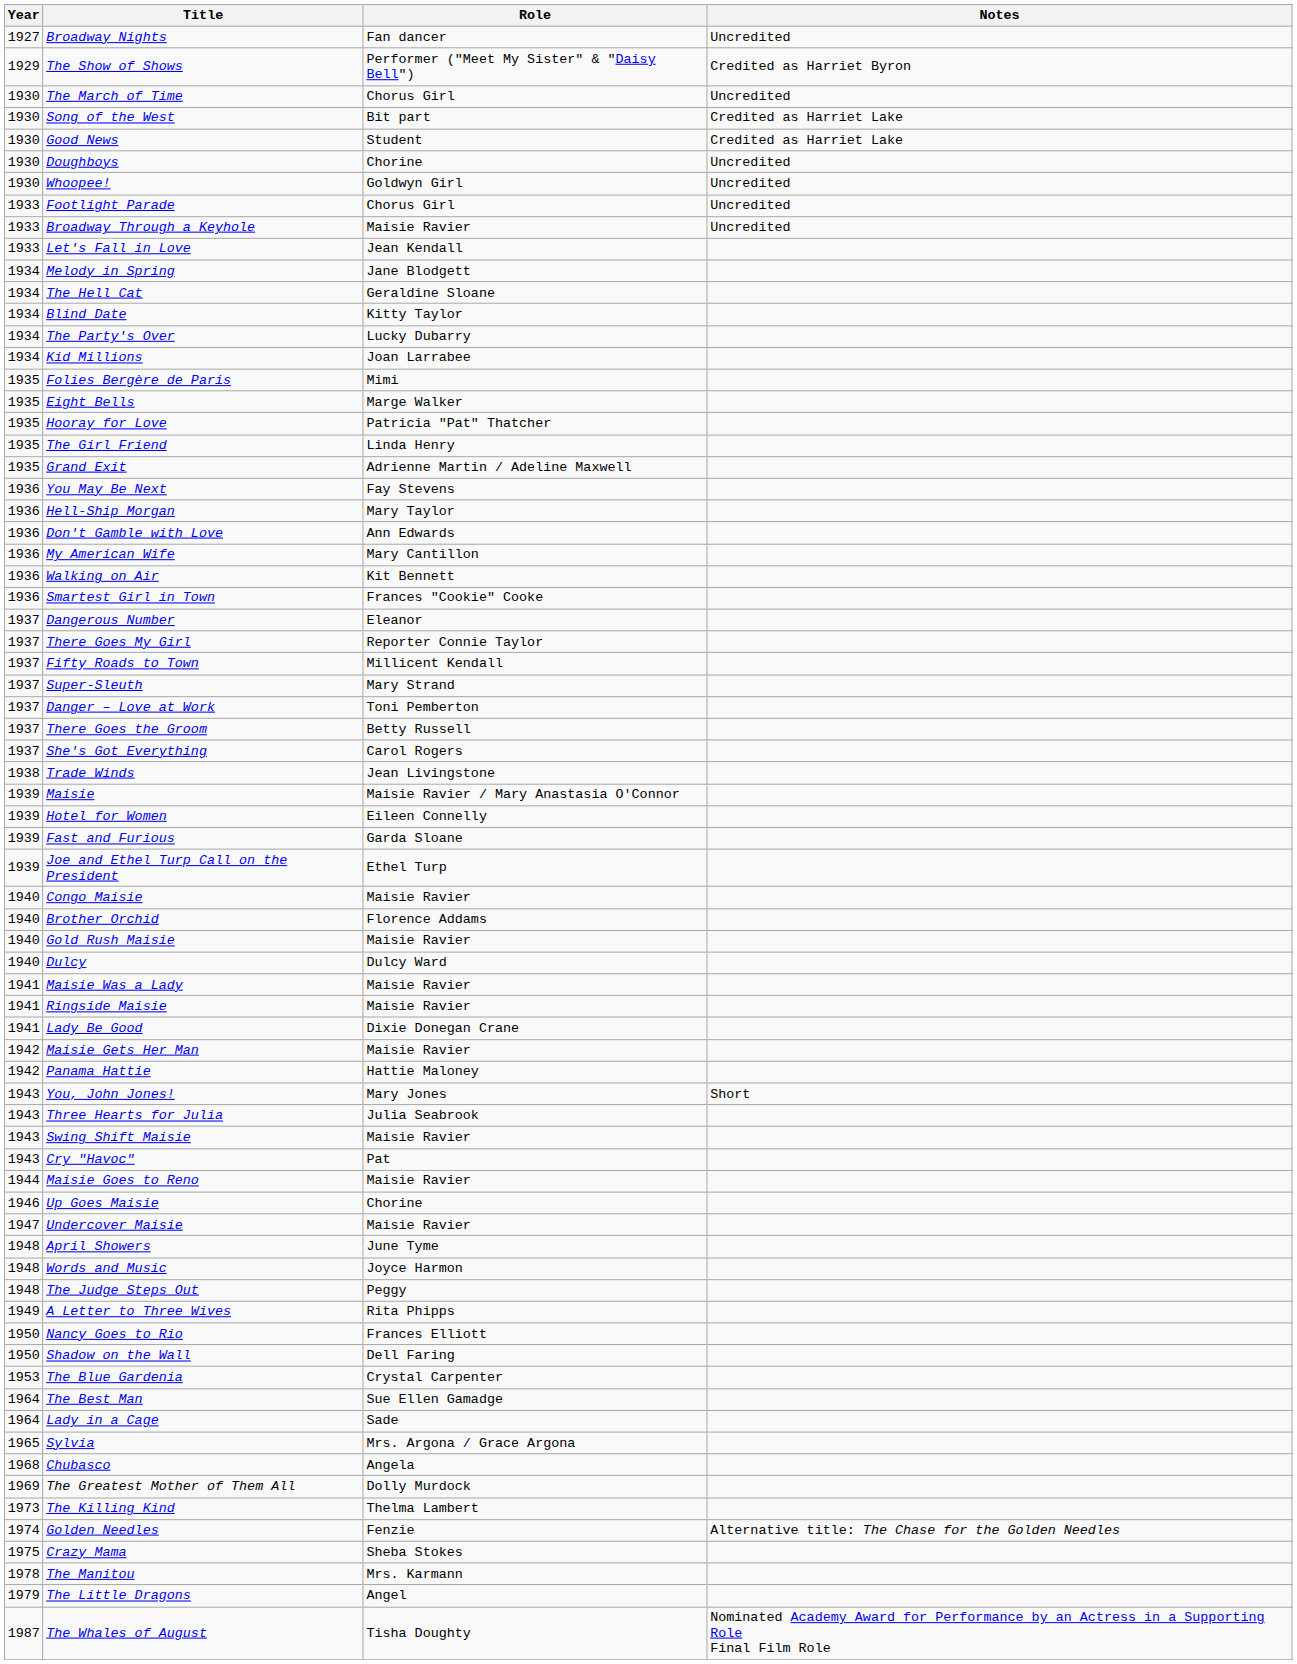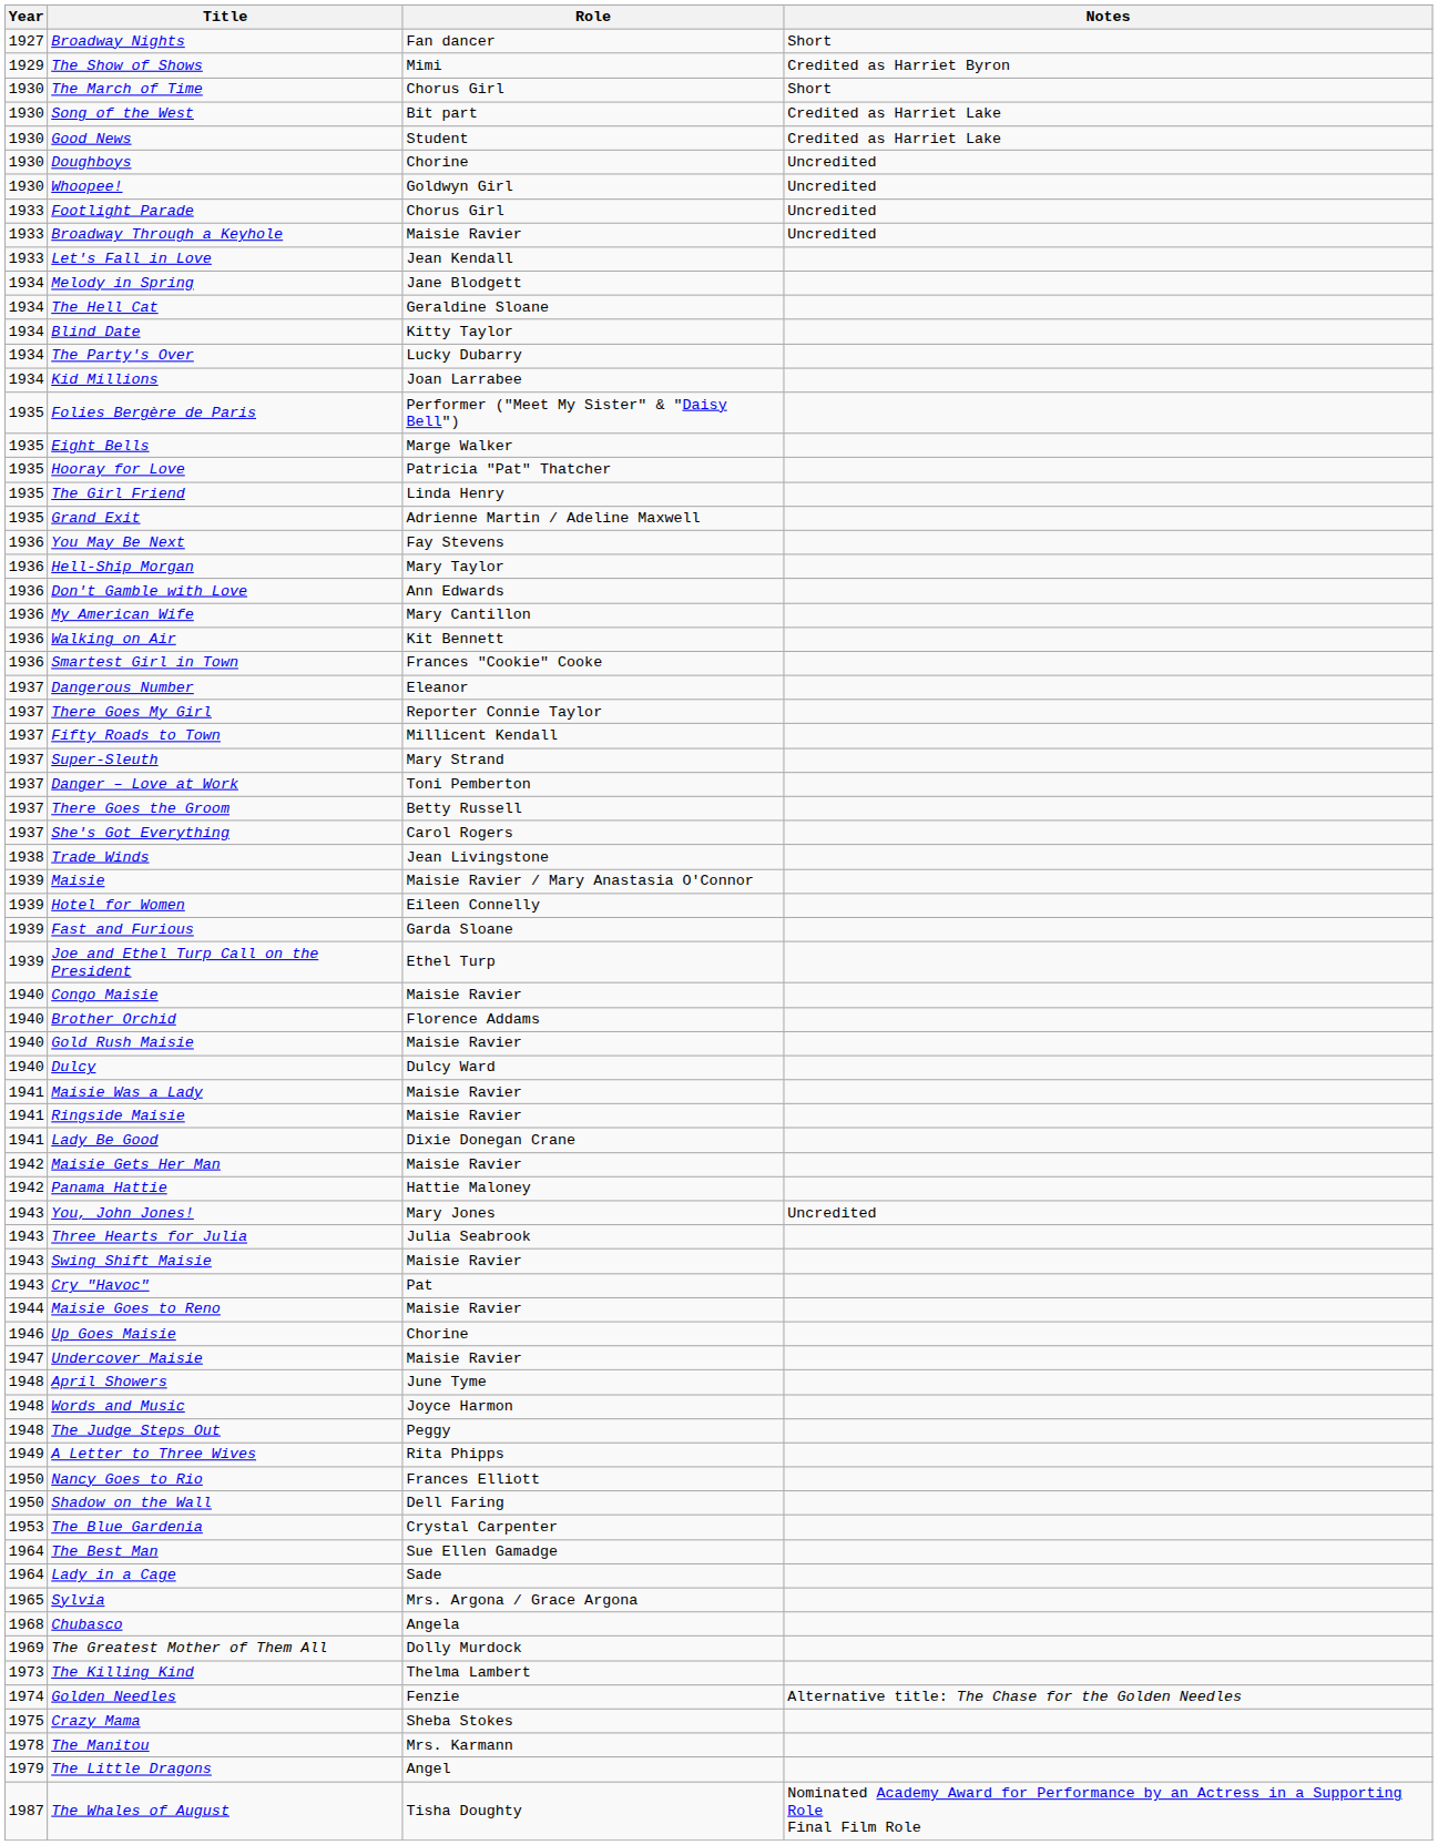 <table class="wikitable sortable">
 <tr>
 <th>Year</th>
 <th>Title</th>
 <th>Role</th>
 <th class="unsortable">Notes</th>
 </tr>
 <tr>
 <td>1927</td>
 <td><em><a href='#'>Broadway Nights</a></em></td>
 <td>Fan dancer</td>
-<td>Uncredited</td>
+<td>Short</td>
 </tr>
 <tr>
 <td>1929</td>
 <td><em><a href='#'>The Show of Shows</a></em></td>
-<td>Performer ("Meet My Sister" & "<a href='#'>Daisy Bell</a>")</td>
+<td>Mimi</td>
 <td>Credited as Harriet Byron</td>
 </tr>
 <tr>
 <td>1930</td>
 <td><em><a href='#'>The March of Time</a></em></td>
 <td>Chorus Girl</td>
-<td>Uncredited</td>
+<td>Short</td>
 </tr>
 <tr>
 <td>1930</td>
 <td><em><a href='#'>Song of the West</a></em></td>
 <td>Bit part</td>
 <td>Credited as Harriet Lake</td>
 </tr>
 <tr>
 <td>1930</td>
 <td><em><a href='#'>Good News</a></em></td>
 <td>Student</td>
 <td>Credited as Harriet Lake</td>
 </tr>
 <tr>
 <td>1930</td>
 <td><em><a href='#'>Doughboys</a></em></td>
 <td>Chorine</td>
 <td>Uncredited</td>
 </tr>
 <tr>
 <td>1930</td>
 <td><em><a href='#'>Whoopee!</a></em></td>
 <td>Goldwyn Girl</td>
 <td>Uncredited</td>
 </tr>
 <tr>
 <td>1933</td>
 <td><em><a href='#'>Footlight Parade</a></em></td>
 <td>Chorus Girl</td>
 <td>Uncredited</td>
 </tr>
 <tr>
 <td>1933</td>
 <td><em><a href='#'>Broadway Through a Keyhole</a></em></td>
 <td>Maisie Ravier</td>
 <td>Uncredited</td>
 </tr>
 <tr>
 <td>1933</td>
 <td><em><a href='#'>Let's Fall in Love</a></em></td>
 <td>Jean Kendall</td>
 <td></td>
 </tr>
 <tr>
 <td>1934</td>
 <td><em><a href='#'>Melody in Spring</a></em></td>
 <td>Jane Blodgett</td>
 <td></td>
 </tr>
 <tr>
 <td>1934</td>
 <td><em><a href='#'>The Hell Cat</a></em></td>
 <td>Geraldine Sloane</td>
 <td></td>
 </tr>
 <tr>
 <td>1934</td>
 <td><em><a href='#'>Blind Date</a></em></td>
 <td>Kitty Taylor</td>
 <td></td>
 </tr>
 <tr>
 <td>1934</td>
 <td><em><a href='#'>The Party's Over</a></em></td>
 <td>Lucky Dubarry</td>
 <td></td>
 </tr>
 <tr>
 <td>1934</td>
 <td><em><a href='#'>Kid Millions</a></em></td>
 <td>Joan Larrabee</td>
 <td></td>
 </tr>
 <tr>
 <td>1935</td>
 <td><em><a href='#'>Folies Bergère de Paris</a></em></td>
-<td>Mimi</td>
+<td>Performer ("Meet My Sister" & "<a href='#'>Daisy Bell</a>")</td>
 <td></td>
 </tr>
 <tr>
 <td>1935</td>
 <td><em><a href='#'>Eight Bells</a></em></td>
 <td>Marge Walker</td>
 <td></td>
 </tr>
 <tr>
 <td>1935</td>
 <td><em><a href='#'>Hooray for Love</a></em></td>
 <td>Patricia "Pat" Thatcher</td>
 <td></td>
 </tr>
 <tr>
 <td>1935</td>
 <td><em><a href='#'>The Girl Friend</a></em></td>
 <td>Linda Henry</td>
 <td></td>
 </tr>
 <tr>
 <td>1935</td>
 <td><em><a href='#'>Grand Exit</a></em></td>
 <td>Adrienne Martin / Adeline Maxwell</td>
 <td></td>
 </tr>
 <tr>
 <td>1936</td>
 <td><em><a href='#'>You May Be Next</a></em></td>
 <td>Fay Stevens</td>
 <td></td>
 </tr>
 <tr>
 <td>1936</td>
 <td><em><a href='#'>Hell-Ship Morgan</a></em></td>
 <td>Mary Taylor</td>
 <td></td>
 </tr>
 <tr>
 <td>1936</td>
 <td><em><a href='#'>Don't Gamble with Love</a></em></td>
 <td>Ann Edwards</td>
 <td></td>
 </tr>
 <tr>
 <td>1936</td>
 <td><em><a href='#'>My American Wife</a></em></td>
 <td>Mary Cantillon</td>
 <td></td>
 </tr>
 <tr>
 <td>1936</td>
 <td><em><a href='#'>Walking on Air</a></em></td>
 <td>Kit Bennett</td>
 <td></td>
 </tr>
 <tr>
 <td>1936</td>
 <td><em><a href='#'>Smartest Girl in Town</a></em></td>
 <td>Frances "Cookie" Cooke</td>
 <td></td>
 </tr>
 <tr>
 <td>1937</td>
 <td><em><a href='#'>Dangerous Number</a></em></td>
 <td>Eleanor</td>
 <td></td>
 </tr>
 <tr>
 <td>1937</td>
 <td><em><a href='#'>There Goes My Girl</a></em></td>
 <td>Reporter Connie Taylor</td>
 <td></td>
 </tr>
 <tr>
 <td>1937</td>
 <td><em><a href='#'>Fifty Roads to Town</a></em></td>
 <td>Millicent Kendall</td>
 <td></td>
 </tr>
 <tr>
 <td>1937</td>
 <td><em><a href='#'>Super-Sleuth</a></em></td>
 <td>Mary Strand</td>
 <td></td>
 </tr>
 <tr>
 <td>1937</td>
 <td><em><a href='#'>Danger – Love at Work</a></em></td>
 <td>Toni Pemberton</td>
 <td></td>
 </tr>
 <tr>
 <td>1937</td>
 <td><em><a href='#'>There Goes the Groom</a></em></td>
 <td>Betty Russell</td>
 <td></td>
 </tr>
 <tr>
 <td>1937</td>
 <td><em><a href='#'>She's Got Everything</a></em></td>
 <td>Carol Rogers</td>
 <td></td>
 </tr>
 <tr>
 <td>1938</td>
 <td><em><a href='#'>Trade Winds</a></em></td>
 <td>Jean Livingstone</td>
 <td></td>
 </tr>
 <tr>
 <td>1939</td>
 <td><em><a href='#'>Maisie</a></em></td>
 <td>Maisie Ravier / Mary Anastasia O'Connor</td>
 <td></td>
 </tr>
 <tr>
 <td>1939</td>
 <td><em><a href='#'>Hotel for Women</a></em></td>
 <td>Eileen Connelly</td>
 <td></td>
 </tr>
 <tr>
 <td>1939</td>
 <td><em><a href='#'>Fast and Furious</a></em></td>
 <td>Garda Sloane</td>
 <td></td>
 </tr>
 <tr>
 <td>1939</td>
 <td><em><a href='#'>Joe and Ethel Turp Call on the President</a></em></td>
 <td>Ethel Turp</td>
 <td></td>
 </tr>
 <tr>
 <td>1940</td>
 <td><em><a href='#'>Congo Maisie</a></em></td>
 <td>Maisie Ravier</td>
 <td></td>
 </tr>
 <tr>
 <td>1940</td>
 <td><em><a href='#'>Brother Orchid</a></em></td>
 <td>Florence Addams</td>
 <td></td>
 </tr>
 <tr>
 <td>1940</td>
 <td><em><a href='#'>Gold Rush Maisie</a></em></td>
 <td>Maisie Ravier</td>
 <td></td>
 </tr>
 <tr>
 <td>1940</td>
 <td><em><a href='#'>Dulcy</a></em></td>
 <td>Dulcy Ward</td>
 <td></td>
 </tr>
 <tr>
 <td>1941</td>
 <td><em><a href='#'>Maisie Was a Lady</a></em></td>
 <td>Maisie Ravier</td>
 <td></td>
 </tr>
 <tr>
 <td>1941</td>
 <td><em><a href='#'>Ringside Maisie</a></em></td>
 <td>Maisie Ravier</td>
 <td></td>
 </tr>
 <tr>
 <td>1941</td>
 <td><em><a href='#'>Lady Be Good</a></em></td>
 <td>Dixie Donegan Crane</td>
 <td></td>
 </tr>
 <tr>
 <td>1942</td>
 <td><em><a href='#'>Maisie Gets Her Man</a></em></td>
 <td>Maisie Ravier</td>
 <td></td>
 </tr>
 <tr>
 <td>1942</td>
 <td><em><a href='#'>Panama Hattie</a></em></td>
 <td>Hattie Maloney</td>
 <td></td>
 </tr>
 <tr>
 <td>1943</td>
 <td><em><a href='#'>You, John Jones!</a></em></td>
 <td>Mary Jones</td>
-<td>Short</td>
+<td>Uncredited</td>
 </tr>
 <tr>
 <td>1943</td>
 <td><em><a href='#'>Three Hearts for Julia</a></em></td>
 <td>Julia Seabrook</td>
 <td></td>
 </tr>
 <tr>
 <td>1943</td>
 <td><em><a href='#'>Swing Shift Maisie</a></em></td>
 <td>Maisie Ravier</td>
 <td></td>
 </tr>
 <tr>
 <td>1943</td>
 <td><em><a href='#'>Cry "Havoc"</a></em></td>
 <td>Pat</td>
 <td></td>
 </tr>
 <tr>
 <td>1944</td>
 <td><em><a href='#'>Maisie Goes to Reno</a></em></td>
 <td>Maisie Ravier</td>
 <td></td>
 </tr>
 <tr>
 <td>1946</td>
 <td><em><a href='#'>Up Goes Maisie</a></em></td>
 <td>Chorine</td>
 <td></td>
 </tr>
 <tr>
 <td>1947</td>
 <td><em><a href='#'>Undercover Maisie</a></em></td>
 <td>Maisie Ravier</td>
 <td></td>
 </tr>
 <tr>
 <td>1948</td>
 <td><em><a href='#'>April Showers</a></em></td>
 <td>June Tyme</td>
 <td></td>
 </tr>
 <tr>
 <td>1948</td>
 <td><em><a href='#'>Words and Music</a></em></td>
 <td>Joyce Harmon</td>
 <td></td>
 </tr>
 <tr>
 <td>1948</td>
 <td><em><a href='#'>The Judge Steps Out</a></em></td>
 <td>Peggy</td>
 <td></td>
 </tr>
 <tr>
 <td>1949</td>
 <td><em><a href='#'>A Letter to Three Wives</a></em></td>
 <td>Rita Phipps</td>
 <td></td>
 </tr>
 <tr>
 <td>1950</td>
 <td><em><a href='#'>Nancy Goes to Rio</a></em></td>
 <td>Frances Elliott</td>
 <td></td>
 </tr>
 <tr>
 <td>1950</td>
 <td><em><a href='#'>Shadow on the Wall</a></em></td>
 <td>Dell Faring</td>
 <td></td>
 </tr>
 <tr>
 <td>1953</td>
 <td><em><a href='#'>The Blue Gardenia</a></em></td>
 <td>Crystal Carpenter</td>
 <td></td>
 </tr>
 <tr>
 <td>1964</td>
 <td><em><a href='#'>The Best Man</a></em></td>
 <td>Sue Ellen Gamadge</td>
 <td></td>
 </tr>
 <tr>
 <td>1964</td>
 <td><em><a href='#'>Lady in a Cage</a></em></td>
 <td>Sade</td>
 <td></td>
 </tr>
 <tr>
 <td>1965</td>
 <td><em><a href='#'>Sylvia</a></em></td>
 <td>Mrs. Argona / Grace Argona</td>
 <td></td>
 </tr>
 <tr>
 <td>1968</td>
 <td><em><a href='#'>Chubasco</a></em></td>
 <td>Angela</td>
 <td></td>
 </tr>
 <tr>
 <td>1969</td>
 <td><em>The Greatest Mother of Them All</em></td>
 <td>Dolly Murdock</td>
 <td></td>
 </tr>
 <tr>
 <td>1973</td>
 <td><em><a href='#'>The Killing Kind</a></em></td>
 <td>Thelma Lambert</td>
 <td></td>
 </tr>
 <tr>
 <td>1974</td>
 <td><em><a href='#'>Golden Needles</a></em></td>
 <td>Fenzie</td>
 <td>Alternative title: <em>The Chase for the Golden Needles</em></td>
 </tr>
 <tr>
 <td>1975</td>
 <td><em><a href='#'>Crazy Mama</a></em></td>
 <td>Sheba Stokes</td>
 <td></td>
 </tr>
 <tr>
 <td>1978</td>
 <td><em><a href='#'>The Manitou</a></em></td>
 <td>Mrs. Karmann</td>
 <td></td>
 </tr>
 <tr>
 <td>1979</td>
 <td><em><a href='#'>The Little Dragons</a></em></td>
 <td>Angel</td>
 <td></td>
 </tr>
 <tr>
 <td>1987</td>
 <td><em><a href='#'>The Whales of August</a></em></td>
 <td>Tisha Doughty</td>
 <td>Nominated <a href='#'>Academy Award for Performance by an Actress in a Supporting Role</a><br>Final Film Role</td>
 </tr>
 </table>
